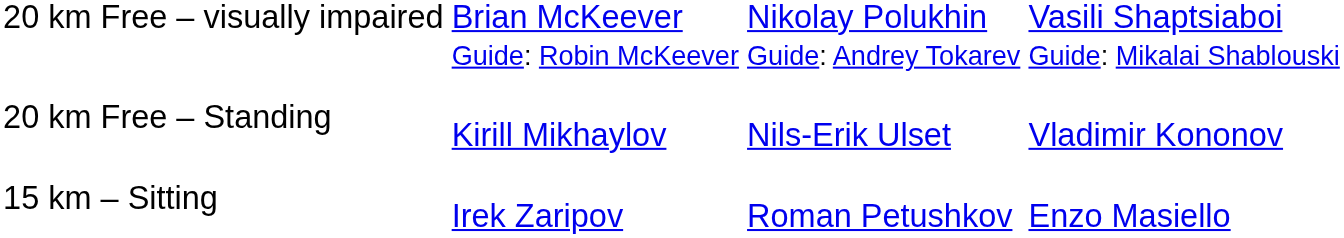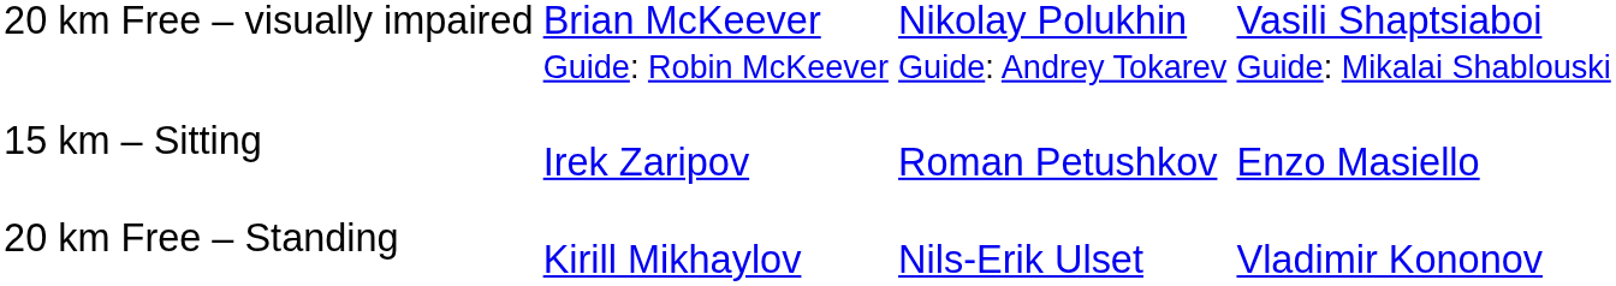 <table>
 <tr>
 <td>20 km Free – visually impaired</td>
 <td><br><a href='#'>Brian McKeever</a><br><small><a href='#'>Guide</a>: <a href='#'>Robin McKeever</a></small></td>
 <td><br><a href='#'>Nikolay Polukhin</a><br><small><a href='#'>Guide</a>: <a href='#'>Andrey Tokarev</a></small></td>
 <td><br><a href='#'>Vasili Shaptsiaboi</a><br><small><a href='#'>Guide</a>: <a href='#'>Mikalai Shablouski</a></small></td>
 </tr>
 <tr>
+<td>15 km – Sitting</td>
+<td><br><a href='#'>Irek Zaripov</a></td>
+<td><br><a href='#'>Roman Petushkov</a></td>
+<td><br><a href='#'>Enzo Masiello</a></td>
+</tr>
+<tr>
 <td>20 km Free – Standing</td>
 <td><br><a href='#'>Kirill Mikhaylov</a></td>
 <td><br><a href='#'>Nils-Erik Ulset</a></td>
 <td><br><a href='#'>Vladimir Kononov</a></td>
 </tr>
-<tr>
-<td>15 km – Sitting</td>
-<td><br><a href='#'>Irek Zaripov</a></td>
-<td><br><a href='#'>Roman Petushkov</a></td>
-<td><br><a href='#'>Enzo Masiello</a></td>
-</tr>
 </table>
